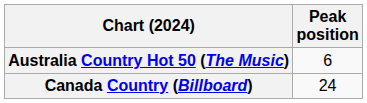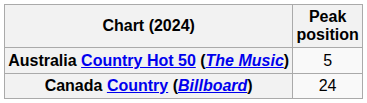 <table class="wikitable sortable plainrowheaders" style="text-align:center;">
 <tr>
 <th>Chart (2024)</th>
 <th>Peak <br> position</th>
 </tr>
 <tr>
 <th scope="row">Australia <a href='#'>Country Hot 50</a> (<em><a href='#'>The Music</a></em>)</th>
-<td>6</td>
+<td>5</td>
 </tr>
 <tr>
 <th scope="row">Canada <a href='#'>Country</a> (<em><a href='#'>Billboard</a></em>)</th>
 <td>24</td>
 </tr>
 </table>
